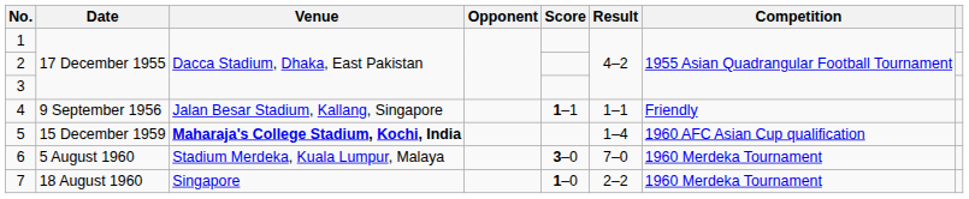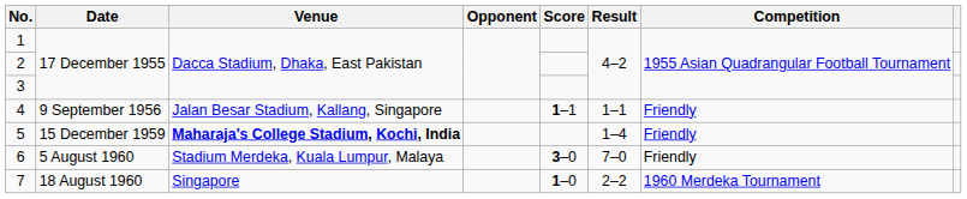 <table class="wikitable plainrowheaders sortable">
 <tr>
 <th scope="col">No.</th>
 <th scope="col">Date</th>
 <th scope="col">Venue</th>
 <th scope="col">Opponent</th>
 <th scope="col">Score</th>
 <th scope="col">Result</th>
 <th scope="col">Competition</th>
 <th scope="col" class="unsortable"></th>
 </tr>
 <tr>
 <td align="center">1</td>
 <td rowspan="3">17 December 1955</td>
 <td rowspan="3"><a href='#'>Dacca Stadium</a>, <a href='#'>Dhaka</a>, East Pakistan</td>
 <td rowspan="3"></td>
 <td align="center"></td>
 <td rowspan="3" align="center">4–2</td>
 <td rowspan="3"><a href='#'>1955 Asian Quadrangular Football Tournament</a></td>
 <td></td>
 </tr>
 <tr>
 <td align="center">2</td>
 <td align="center"></td>
 <td></td>
 </tr>
 <tr>
 <td align="center">3</td>
 <td align="center"></td>
 <td></td>
 </tr>
 <tr>
 <td align="center">4</td>
 <td>9 September 1956</td>
 <td><a href='#'>Jalan Besar Stadium</a>, <a href='#'>Kallang</a>, Singapore</td>
 <td></td>
 <td align="center"><strong>1</strong>–1</td>
 <td align="center">1–1</td>
 <td><a href='#'>Friendly</a></td>
 <td></td>
 </tr>
 <tr>
 <td align="center">5</td>
 <td>15 December 1959</td>
 <td><strong><a href='#'>Maharaja's College Stadium</a>, <a href='#'>Kochi</a>, India</strong></td>
 <td></td>
 <td align="center"></td>
 <td align="center">1–4</td>
-<td><a href='#'>1960 AFC Asian Cup qualification</a></td>
+<td><a href='#'>Friendly</a></td>
 <td></td>
 </tr>
 <tr>
 <td align="center">6</td>
 <td>5 August 1960</td>
 <td><a href='#'>Stadium Merdeka</a>, <a href='#'>Kuala Lumpur</a>, Malaya</td>
 <td></td>
 <td align="center"><strong>3</strong>–0</td>
 <td align="center">7–0</td>
-<td><a href='#'>1960 Merdeka Tournament</a></td>
+<td>Friendly</td>
 <td></td>
 </tr>
 <tr>
 <td align="center">7</td>
 <td>18 August 1960</td>
 <td><a href='#'>Singapore</a></td>
 <td></td>
 <td align="center"><strong>1</strong>–0</td>
 <td align="center">2–2</td>
 <td><a href='#'>1960 Merdeka Tournament</a></td>
 <td></td>
 </tr>
 </table>
